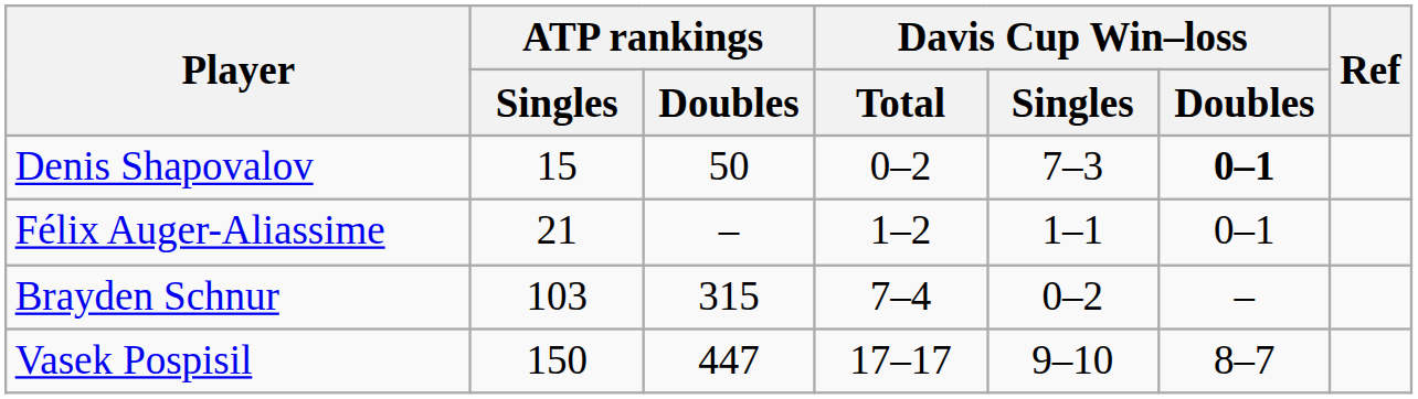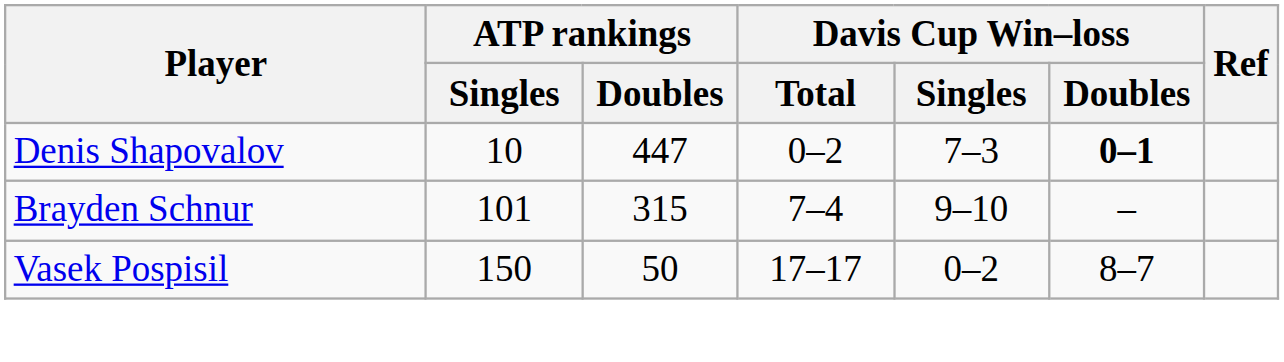 <table class="wikitable sortable" style=text-align:center>
 <tr>
 <th rowspan=2 width="175">Player</th>
 <th colspan=2>ATP rankings</th>
 <th colspan=3>Davis Cup Win–loss</th>
 <th rowspan=2 class="unsortable">Ref</th>
 </tr>
 <tr>
 <th width="60">Singles</th>
 <th width="60">Doubles</th>
 <th width="60">Total</th>
 <th width="60">Singles</th>
 <th width="60">Doubles</th>
 </tr>
 <tr>
 <td align=left><a href='#'>Denis Shapovalov</a></td>
-<td>15</td>
-<td>50</td>
+<td>10</td>
+<td>447</td>
 <td>0–2</td>
 <td>7–3</td>
 <td><strong>0–1</strong></td>
 <td></td>
 </tr>
 <tr>
-<td align=left><a href='#'>Félix Auger-Aliassime</a></td>
-<td>21</td>
-<td>–</td>
-<td>1–2</td>
-<td>1–1</td>
-<td>0–1</td>
-<td></td>
-</tr>
-<tr>
 <td align=left><a href='#'>Brayden Schnur</a></td>
-<td>103</td>
+<td>101</td>
 <td>315</td>
 <td>7–4</td>
-<td>0–2</td>
+<td>9–10</td>
 <td>–</td>
 <td></td>
 </tr>
 <tr>
 <td align=left><a href='#'>Vasek Pospisil</a></td>
 <td>150</td>
-<td>447</td>
+<td>50</td>
 <td>17–17</td>
-<td>9–10</td>
+<td>0–2</td>
 <td>8–7</td>
 <td></td>
 </tr>
 </table>
